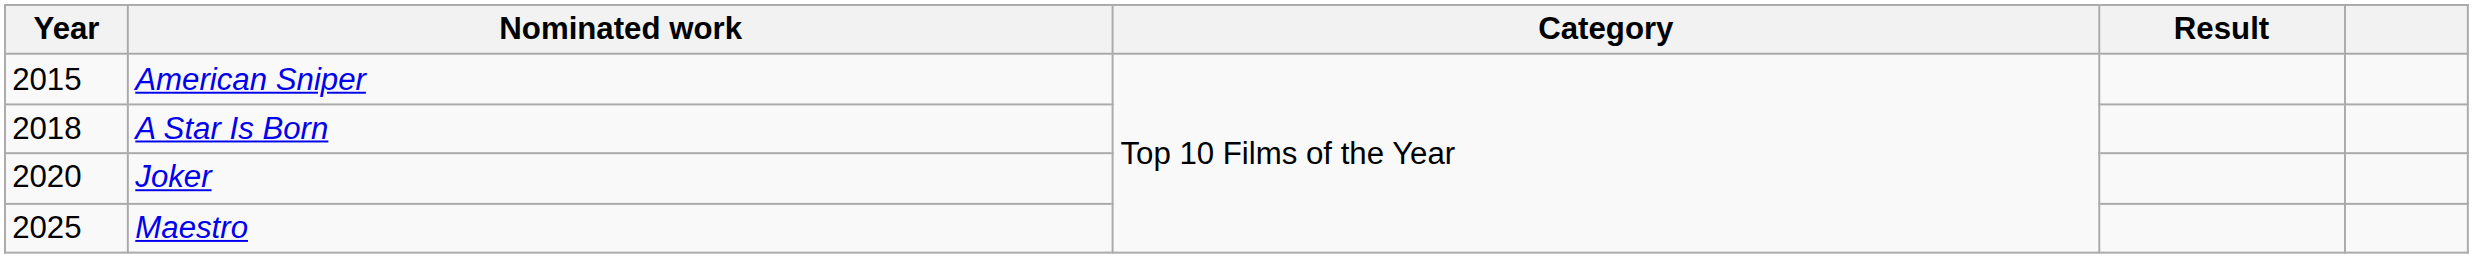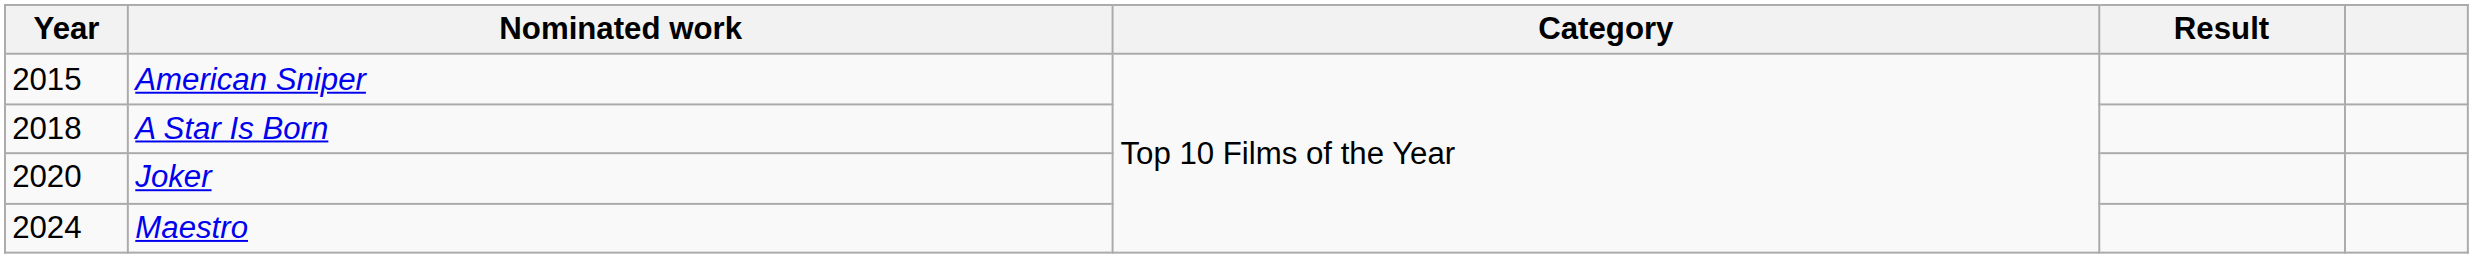 <table class="wikitable" style="width:100%;">
 <tr>
 <th width=5%>Year</th>
 <th style="width:40%;">Nominated work</th>
 <th style="width:40%;">Category</th>
 <th style="width:10%;">Result</th>
 <th width=5%></th>
 </tr>
 <tr>
 <td>2015</td>
 <td><em><a href='#'>American Sniper</a></em></td>
 <td rowspan="4">Top 10 Films of the Year</td>
 <td></td>
 <td style="text-align:center;"></td>
 </tr>
 <tr>
 <td>2018</td>
 <td><em><a href='#'>A Star Is Born</a></em></td>
 <td></td>
 <td style="text-align:center;"></td>
 </tr>
 <tr>
 <td>2020</td>
 <td><em><a href='#'>Joker</a></em></td>
 <td></td>
 <td style="text-align:center;"></td>
 </tr>
 <tr>
-<td>2025</td>
+<td>2024</td>
 <td><em><a href='#'>Maestro</a></em></td>
 <td></td>
 <td style="text-align:center;"></td>
 </tr>
 </table>
